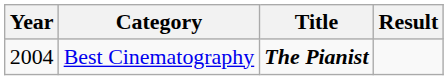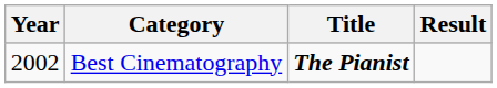 <table class="wikitable">
 <tr>
 <th>Year</th>
 <th>Category</th>
 <th>Title</th>
 <th>Result</th>
 </tr>
 <tr>
-<td>2004</td>
+<td>2002</td>
 <td><a href='#'>Best Cinematography</a></td>
 <td><strong><em>The Pianist</em></strong></td>
 <td></td>
 </tr>
 </table>
